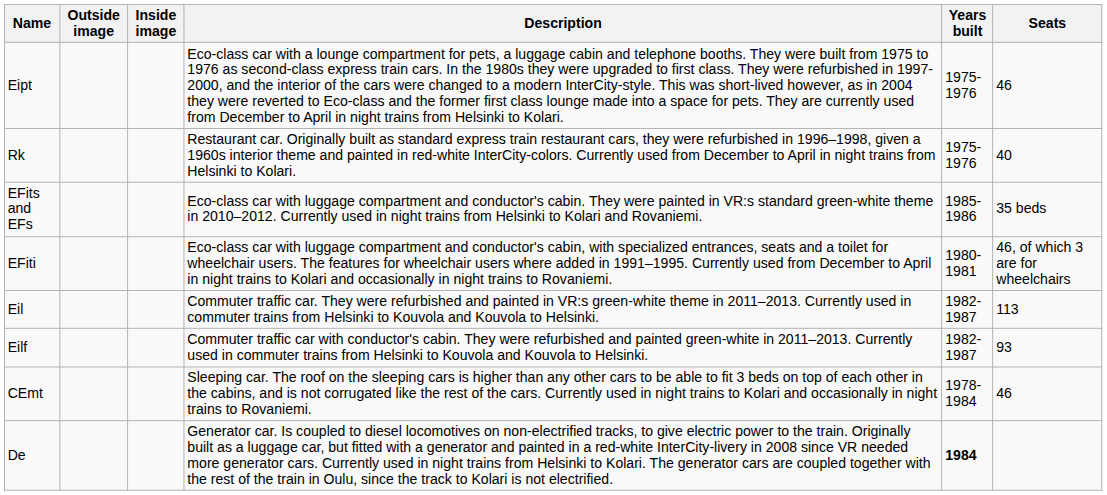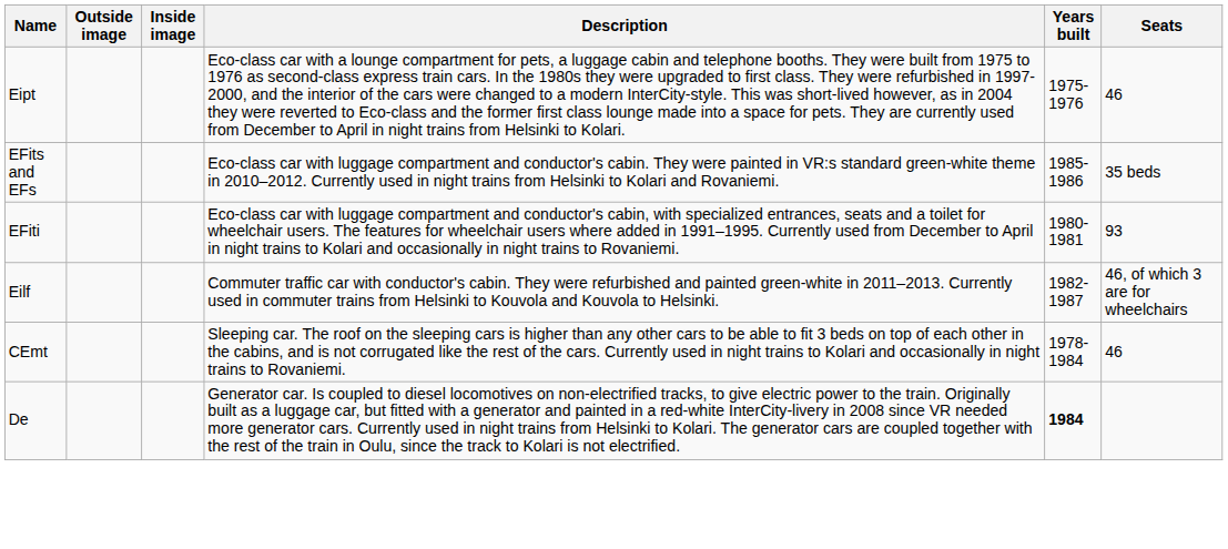 <table class="wikitable">
 <tr>
 <th>Name</th>
 <th>Outside image</th>
 <th>Inside image</th>
 <th>Description</th>
 <th>Years built</th>
 <th>Seats</th>
 </tr>
 <tr>
 <td>Eipt</td>
 <td></td>
 <td></td>
 <td>Eco-class car with a lounge compartment for pets, a luggage cabin and telephone booths. They were built from 1975 to 1976 as second-class express train cars. In the 1980s they were upgraded to first class. They were refurbished in 1997-2000, and the interior of the cars were changed to a modern InterCity-style. This was short-lived however, as in 2004 they were reverted to Eco-class and the former first class lounge made into a space for pets. They are currently used from December to April in night trains from Helsinki to Kolari.</td>
 <td>1975-1976</td>
 <td>46</td>
 </tr>
 <tr>
-<td>Rk</td>
-<td></td>
-<td></td>
-<td>Restaurant car. Originally built as standard express train restaurant cars, they were refurbished in 1996–1998, given a 1960s interior theme and painted in red-white InterCity-colors. Currently used from December to April in night trains from Helsinki to Kolari.</td>
-<td>1975-1976</td>
-<td>40</td>
-</tr>
-<tr>
 <td>EFits and EFs</td>
 <td></td>
 <td></td>
 <td>Eco-class car with luggage compartment and conductor's cabin. They were painted in VR:s standard green-white theme in 2010–2012. Currently used in night trains from Helsinki to Kolari and Rovaniemi.</td>
 <td>1985-1986</td>
 <td>35 beds</td>
 </tr>
 <tr>
 <td>EFiti</td>
 <td></td>
 <td></td>
 <td>Eco-class car with luggage compartment and conductor's cabin, with specialized entrances, seats and a toilet for wheelchair users. The features for wheelchair users where added in 1991–1995. Currently used from December to April in night trains to Kolari and occasionally in night trains to Rovaniemi.</td>
 <td>1980-1981</td>
-<td>46, of which 3 are for wheelchairs</td>
-</tr>
-<tr>
-<td>Eil</td>
-<td></td>
-<td></td>
-<td>Commuter traffic car. They were refurbished and painted in VR:s green-white theme in 2011–2013. Currently used in commuter trains from Helsinki to Kouvola and Kouvola to Helsinki.</td>
-<td>1982-1987</td>
-<td>113</td>
+<td>93</td>
 </tr>
 <tr>
 <td>Eilf</td>
 <td></td>
 <td></td>
 <td>Commuter traffic car with conductor's cabin. They were refurbished and painted green-white in 2011–2013. Currently used in commuter trains from Helsinki to Kouvola and Kouvola to Helsinki.</td>
 <td>1982-1987</td>
-<td>93</td>
+<td>46, of which 3 are for wheelchairs</td>
 </tr>
 <tr>
 <td>CEmt</td>
 <td></td>
 <td></td>
 <td>Sleeping car. The roof on the sleeping cars is higher than any other cars to be able to fit 3 beds on top of each other in the cabins, and is not corrugated like the rest of the cars. Currently used in night trains to Kolari and occasionally in night trains to Rovaniemi.</td>
 <td>1978-1984</td>
 <td>46</td>
 </tr>
 <tr>
 <td>De</td>
 <td></td>
 <td></td>
 <td>Generator car. Is coupled to diesel locomotives on non-electrified tracks, to give electric power to the train. Originally built as a luggage car, but fitted with a generator and painted in a red-white InterCity-livery in 2008 since VR needed more generator cars. Currently used in night trains from Helsinki to Kolari. The generator cars are coupled together with the rest of the train in Oulu, since the track to Kolari is not electrified.</td>
 <td><strong>1984</strong></td>
 <td></td>
 </tr>
 </table>
